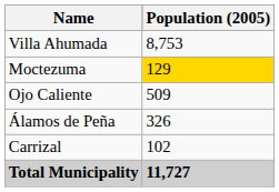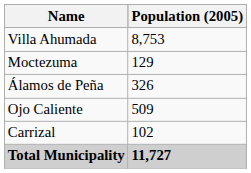 <table class="wikitable">
 <tr style="background:#000000; color:black;">
 <th><strong>Name</strong></th>
 <th><strong>Population (2005)</strong></th>
 </tr>
 <tr>
 <td>Villa Ahumada</td>
 <td>8,753</td>
 </tr>
 <tr>
 <td>Moctezuma</td>
-<td style="background: gold;">129</td>
+<td>129</td>
+</tr>
+<tr>
+<td>Álamos de Peña</td>
+<td>326</td>
 </tr>
 <tr>
 <td>Ojo Caliente</td>
 <td>509</td>
-</tr>
-<tr>
-<td>Álamos de Peña</td>
-<td>326</td>
 </tr>
 <tr>
 <td>Carrizal</td>
 <td>102</td>
 </tr>
 <tr style="background:#CFCFCF;">
 <td><strong>Total Municipality</strong></td>
 <td><strong>11,727</strong></td>
 </tr>
 </table>
